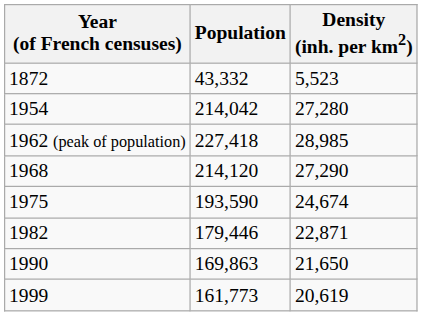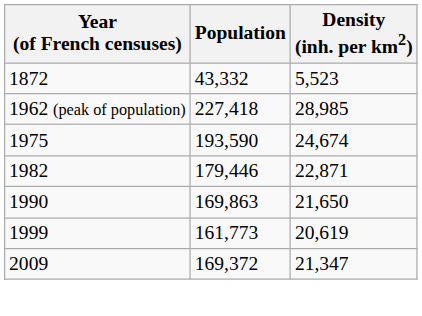 <table class="wikitable">
 <tr>
 <th>Year<br>(of French censuses)</th>
 <th>Population</th>
 <th>Density<br>(inh. per km<sup>2</sup>)</th>
 </tr>
 <tr>
 <td>1872</td>
 <td>43,332</td>
 <td>5,523</td>
 </tr>
 <tr>
-<td>1954</td>
-<td>214,042</td>
-<td>27,280</td>
-</tr>
-<tr>
 <td>1962 <small>(peak of population)</small></td>
 <td>227,418</td>
 <td>28,985</td>
-</tr>
-<tr>
-<td>1968</td>
-<td>214,120</td>
-<td>27,290</td>
 </tr>
 <tr>
 <td>1975</td>
 <td>193,590</td>
 <td>24,674</td>
 </tr>
 <tr>
 <td>1982</td>
 <td>179,446</td>
 <td>22,871</td>
 </tr>
 <tr>
 <td>1990</td>
 <td>169,863</td>
 <td>21,650</td>
 </tr>
 <tr>
 <td>1999</td>
 <td>161,773</td>
 <td>20,619</td>
 </tr>
+<tr>
+<td>2009</td>
+<td>169,372</td>
+<td>21,347</td>
+</tr>
 </table>
